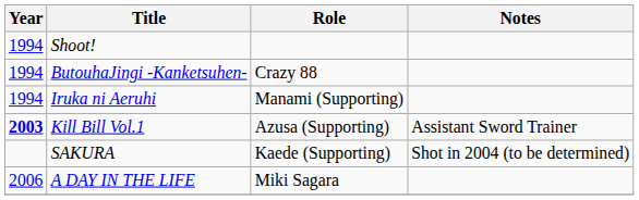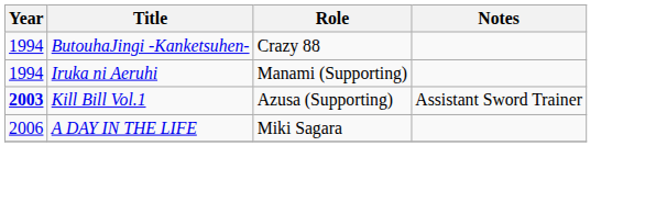 <table class="wikitable">
 <tr>
 <th>Year</th>
 <th>Title</th>
 <th>Role</th>
 <th>Notes</th>
-</tr>
-<tr>
-<td><a href='#'>1994</a></td>
-<td><em>Shoot!</em></td>
-<td></td>
-<td></td>
 </tr>
 <tr>
 <td><a href='#'>1994</a></td>
 <td><em><a href='#'>ButouhaJingi -Kanketsuhen-</a></em></td>
 <td>Crazy 88</td>
 <td></td>
 </tr>
 <tr>
 <td><a href='#'>1994</a></td>
 <td><em><a href='#'>Iruka ni Aeruhi</a></em></td>
 <td>Manami (Supporting)</td>
 <td></td>
 </tr>
 <tr>
 <td><strong><a href='#'>2003</a></strong></td>
 <td><em><a href='#'>Kill Bill Vol.1</a></em></td>
 <td>Azusa (Supporting)</td>
 <td>Assistant Sword Trainer</td>
 </tr>
 <tr>
-<td></td>
-<td><em>SAKURA</em></td>
-<td>Kaede (Supporting)</td>
-<td>Shot in 2004 (to be determined)</td>
-</tr>
-<tr>
 <td><a href='#'>2006</a></td>
 <td><em><a href='#'>A DAY IN THE LIFE</a></em></td>
 <td>Miki Sagara</td>
 <td></td>
 </tr>
 <tr>
 </tr>
 </table>
